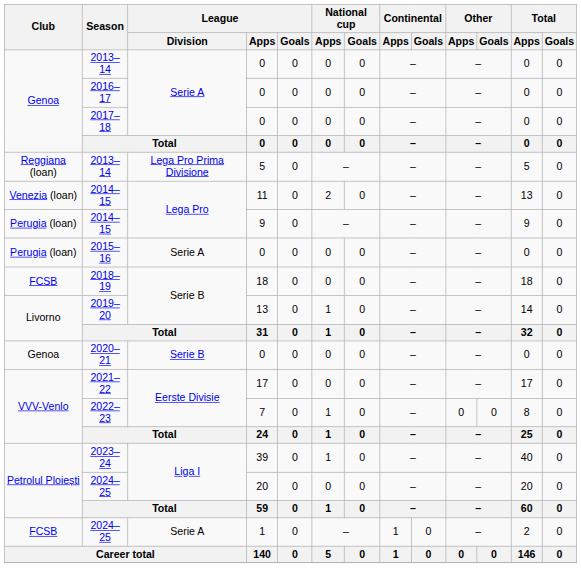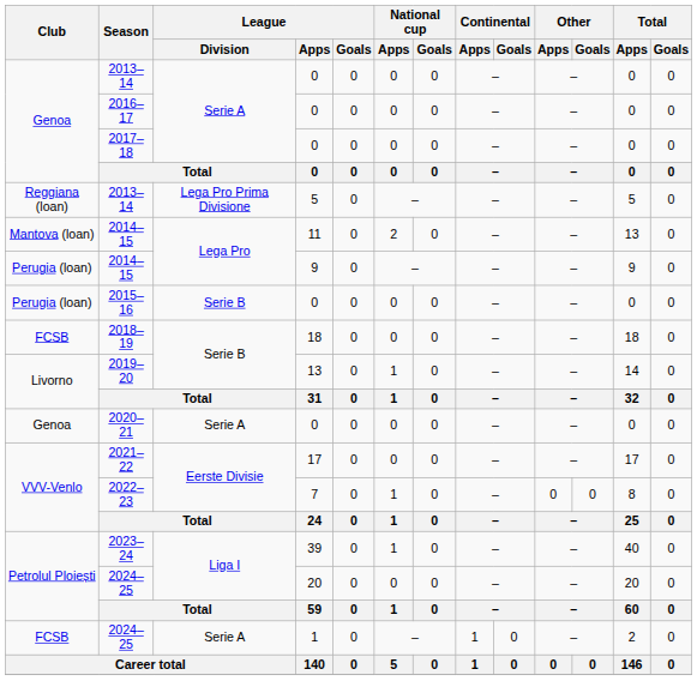 <table class="wikitable" style="text-align:center">
 <tr>
 <th rowspan=2>Club</th>
 <th rowspan=2>Season</th>
 <th colspan=3>League</th>
 <th colspan=2>National cup</th>
 <th colspan=2>Continental</th>
 <th colspan=2>Other</th>
 <th colspan=2>Total</th>
 </tr>
 <tr>
 <th>Division</th>
 <th>Apps</th>
 <th>Goals</th>
 <th>Apps</th>
 <th>Goals</th>
 <th>Apps</th>
 <th>Goals</th>
 <th>Apps</th>
 <th>Goals</th>
 <th>Apps</th>
 <th>Goals</th>
 </tr>
 <tr>
 <td rowspan="4"><a href='#'>Genoa</a></td>
 <td><a href='#'>2013–14</a></td>
 <td rowspan=3><a href='#'>Serie A</a></td>
 <td>0</td>
 <td>0</td>
 <td>0</td>
 <td>0</td>
 <td colspan=2>–</td>
 <td colspan=2>–</td>
 <td>0</td>
 <td>0</td>
 </tr>
 <tr>
 <td><a href='#'>2016–17</a></td>
 <td>0</td>
 <td>0</td>
 <td>0</td>
 <td>0</td>
 <td colspan=2>–</td>
 <td colspan=2>–</td>
 <td>0</td>
 <td>0</td>
 </tr>
 <tr>
 <td><a href='#'>2017–18</a></td>
 <td>0</td>
 <td>0</td>
 <td>0</td>
 <td>0</td>
 <td colspan=2>–</td>
 <td colspan=2>–</td>
 <td>0</td>
 <td>0</td>
 </tr>
 <tr>
 <th colspan=2>Total</th>
 <th>0</th>
 <th>0</th>
 <th>0</th>
 <th>0</th>
 <th colspan=2>–</th>
 <th colspan=2>–</th>
 <th>0</th>
 <th>0</th>
 </tr>
 <tr>
 <td rowspan="1"><a href='#'>Reggiana</a> (loan)</td>
 <td><a href='#'>2013–14</a></td>
 <td rowspan=1><a href='#'>Lega Pro Prima Divisione</a></td>
 <td>5</td>
 <td>0</td>
 <td colspan=2>–</td>
 <td colspan=2>–</td>
 <td colspan=2>–</td>
 <td>5</td>
 <td>0</td>
 </tr>
 <tr>
-<td rowspan="1"><a href='#'>Venezia</a> (loan)</td>
+<td rowspan="1"><a href='#'>Mantova</a> (loan)</td>
 <td><a href='#'>2014–15</a></td>
 <td rowspan=2><a href='#'>Lega Pro</a></td>
 <td>11</td>
 <td>0</td>
 <td>2</td>
 <td>0</td>
 <td colspan=2>–</td>
 <td colspan=2>–</td>
 <td>13</td>
 <td>0</td>
 </tr>
 <tr>
 <td rowspan="1"><a href='#'>Perugia</a> (loan)</td>
 <td><a href='#'>2014–15</a></td>
 <td>9</td>
 <td>0</td>
 <td colspan=2>–</td>
 <td colspan=2>–</td>
 <td colspan=2>–</td>
 <td>9</td>
 <td>0</td>
 </tr>
 <tr>
 <td rowspan="1"><a href='#'>Perugia</a> (loan)</td>
 <td><a href='#'>2015–16</a></td>
-<td rowspan=1>Serie A</td>
+<td rowspan=1><a href='#'>Serie B</a></td>
 <td>0</td>
 <td>0</td>
 <td>0</td>
 <td>0</td>
 <td colspan=2>–</td>
 <td colspan=2>–</td>
 <td>0</td>
 <td>0</td>
 </tr>
 <tr>
 <td rowspan="1"><a href='#'>FCSB</a></td>
 <td><a href='#'>2018–19</a></td>
 <td rowspan=2>Serie B</td>
 <td>18</td>
 <td>0</td>
 <td>0</td>
 <td>0</td>
 <td colspan=2>–</td>
 <td colspan=2>–</td>
 <td>18</td>
 <td>0</td>
 </tr>
 <tr>
 <td rowspan="2">Livorno</td>
 <td><a href='#'>2019–20</a></td>
 <td>13</td>
 <td>0</td>
 <td>1</td>
 <td>0</td>
 <td colspan=2>–</td>
 <td colspan=2>–</td>
 <td>14</td>
 <td>0</td>
 </tr>
 <tr>
 <th colspan=2>Total</th>
 <th>31</th>
 <th>0</th>
 <th>1</th>
 <th>0</th>
 <th colspan=2>–</th>
 <th colspan=2>–</th>
 <th>32</th>
 <th>0</th>
 </tr>
 <tr>
 <td rowspan="1">Genoa</td>
 <td><a href='#'>2020–21</a></td>
-<td rowspan=1><a href='#'>Serie B</a></td>
+<td rowspan=1>Serie A</td>
 <td>0</td>
 <td>0</td>
 <td>0</td>
 <td>0</td>
 <td colspan=2>–</td>
 <td colspan=2>–</td>
 <td>0</td>
 <td>0</td>
 </tr>
 <tr>
 <td rowspan="3"><a href='#'>VVV-Venlo</a></td>
 <td><a href='#'>2021–22</a></td>
 <td rowspan=2><a href='#'>Eerste Divisie</a></td>
 <td>17</td>
 <td>0</td>
 <td>0</td>
 <td>0</td>
 <td colspan=2>–</td>
 <td colspan=2>–</td>
 <td>17</td>
 <td>0</td>
 </tr>
 <tr>
 <td><a href='#'>2022–23</a></td>
 <td>7</td>
 <td>0</td>
 <td>1</td>
 <td>0</td>
 <td colspan=2>–</td>
 <td>0</td>
 <td>0</td>
 <td>8</td>
 <td>0</td>
 </tr>
 <tr>
 <th colspan=2>Total</th>
 <th>24</th>
 <th>0</th>
 <th>1</th>
 <th>0</th>
 <th colspan=2>–</th>
 <th colspan=2>–</th>
 <th>25</th>
 <th>0</th>
 </tr>
 <tr>
 <td rowspan="3"><a href='#'>Petrolul Ploiești</a></td>
 <td><a href='#'>2023–24</a></td>
 <td rowspan=2><a href='#'>Liga I</a></td>
 <td>39</td>
 <td>0</td>
 <td>1</td>
 <td>0</td>
 <td colspan=2>–</td>
 <td colspan=2>–</td>
 <td>40</td>
 <td>0</td>
 </tr>
 <tr>
 <td><a href='#'>2024–25</a></td>
 <td>20</td>
 <td>0</td>
 <td>0</td>
 <td>0</td>
 <td colspan=2>–</td>
 <td colspan=2>–</td>
 <td>20</td>
 <td>0</td>
 </tr>
 <tr>
 <th colspan=2>Total</th>
 <th>59</th>
 <th>0</th>
 <th>1</th>
 <th>0</th>
 <th colspan=2>–</th>
 <th colspan=2>–</th>
 <th>60</th>
 <th>0</th>
 </tr>
 <tr>
 <td rowspan="1"><a href='#'>FCSB</a></td>
 <td><a href='#'>2024–25</a></td>
 <td rowspan=1>Serie A</td>
 <td>1</td>
 <td>0</td>
 <td colspan=2>–</td>
 <td>1</td>
 <td>0</td>
 <td colspan=2>–</td>
 <td>2</td>
 <td>0</td>
 </tr>
 <tr>
 <th colspan=3>Career total</th>
 <th>140</th>
 <th>0</th>
 <th>5</th>
 <th>0</th>
 <th>1</th>
 <th>0</th>
 <th>0</th>
 <th>0</th>
 <th>146</th>
 <th>0</th>
 </tr>
 <tr>
 </tr>
 </table>
